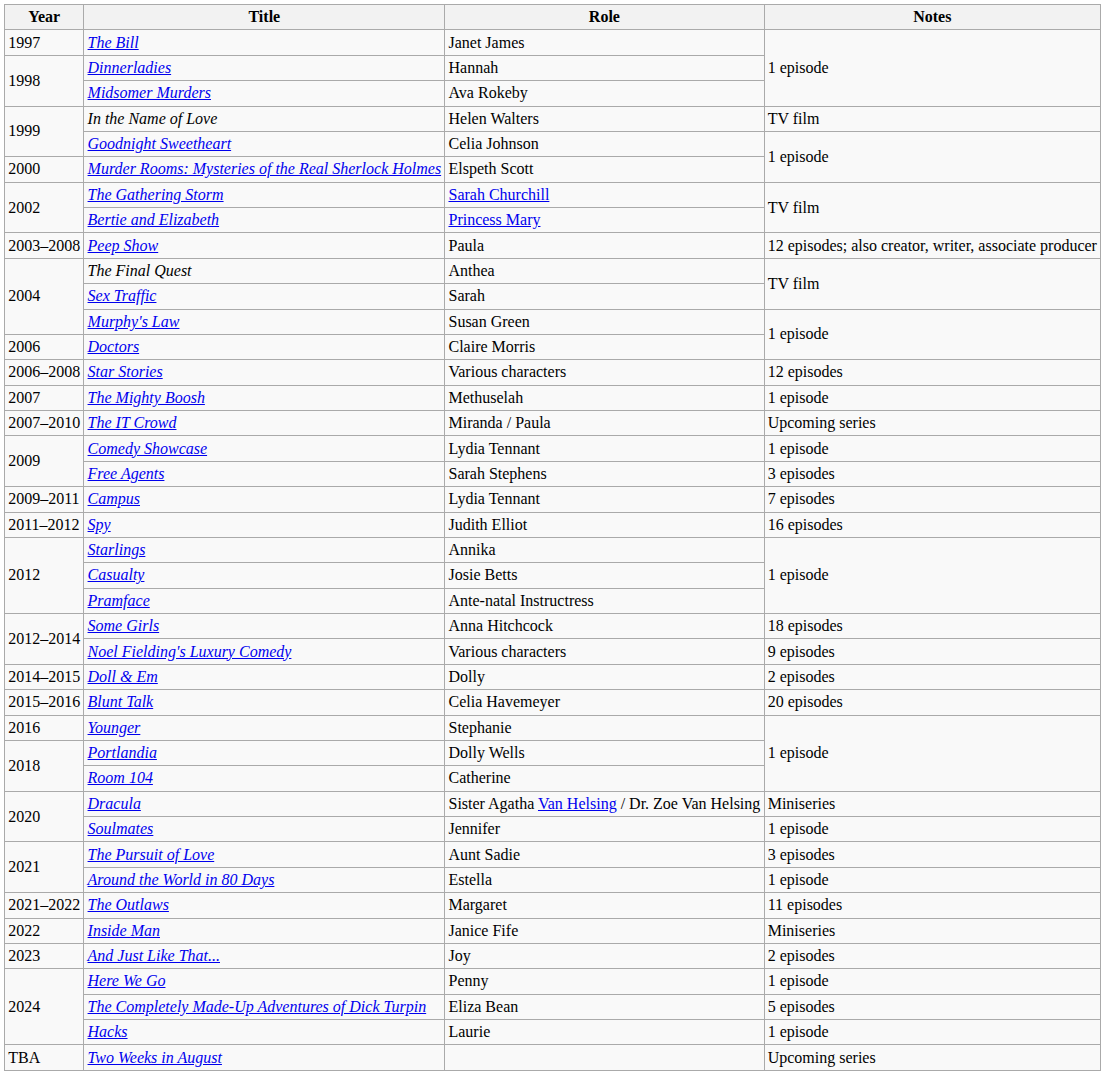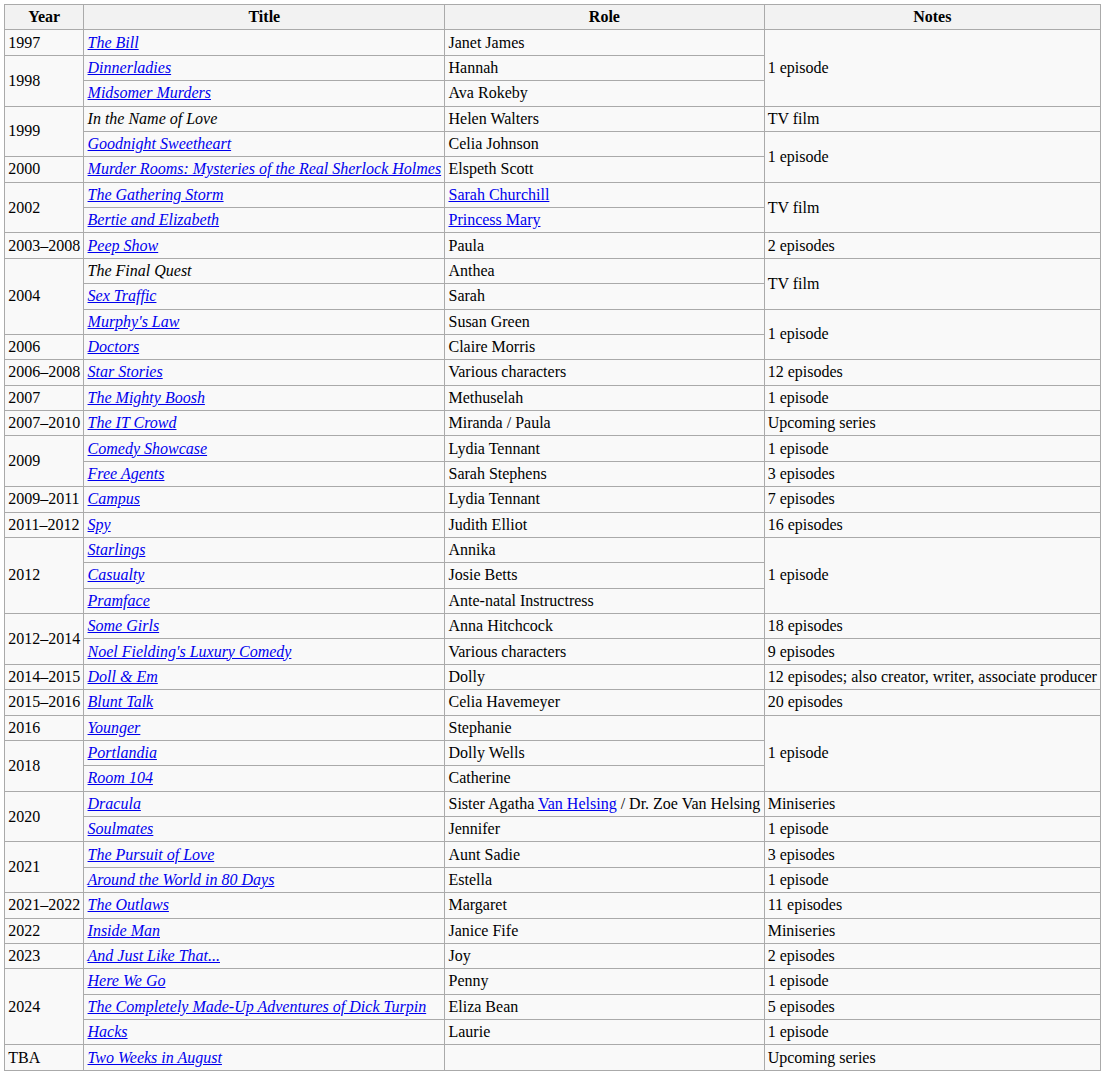 <table class="wikitable sortable">
 <tr>
 <th>Year</th>
 <th>Title</th>
 <th>Role</th>
 <th>Notes</th>
 </tr>
 <tr>
 <td>1997</td>
 <td><em><a href='#'>The Bill</a></em></td>
 <td>Janet James</td>
 <td rowspan="3">1 episode</td>
 </tr>
 <tr>
 <td rowspan="2">1998</td>
 <td><em><a href='#'>Dinnerladies</a></em></td>
 <td>Hannah</td>
 </tr>
 <tr>
 <td><em><a href='#'>Midsomer Murders</a></em></td>
 <td>Ava Rokeby</td>
 </tr>
 <tr>
 <td rowspan="2">1999</td>
 <td><em>In the Name of Love</em></td>
 <td>Helen Walters</td>
 <td>TV film</td>
 </tr>
 <tr>
 <td><em><a href='#'>Goodnight Sweetheart</a></em></td>
 <td>Celia Johnson</td>
 <td rowspan="2">1 episode</td>
 </tr>
 <tr>
 <td>2000</td>
 <td><em><a href='#'>Murder Rooms: Mysteries of the Real Sherlock Holmes</a></em></td>
 <td>Elspeth Scott</td>
 </tr>
 <tr>
 <td rowspan="2">2002</td>
 <td><em><a href='#'>The Gathering Storm</a></em></td>
 <td><a href='#'>Sarah Churchill</a></td>
 <td rowspan="2">TV film</td>
 </tr>
 <tr>
 <td><em><a href='#'>Bertie and Elizabeth</a></em></td>
 <td><a href='#'>Princess Mary</a></td>
 </tr>
 <tr>
 <td>2003–2008</td>
 <td><em><a href='#'>Peep Show</a></em></td>
 <td>Paula</td>
-<td>12 episodes; also creator, writer, associate producer</td>
+<td>2 episodes</td>
 </tr>
 <tr>
 <td rowspan="3">2004</td>
 <td><em>The Final Quest</em></td>
 <td>Anthea</td>
 <td rowspan="2">TV film</td>
 </tr>
 <tr>
 <td><em><a href='#'>Sex Traffic</a></em></td>
 <td>Sarah</td>
 </tr>
 <tr>
 <td><em><a href='#'>Murphy's Law</a></em></td>
 <td>Susan Green</td>
 <td rowspan="2">1 episode</td>
 </tr>
 <tr>
 <td>2006</td>
 <td><em><a href='#'>Doctors</a></em></td>
 <td>Claire Morris</td>
 </tr>
 <tr>
 <td>2006–2008</td>
 <td><em><a href='#'>Star Stories</a></em></td>
 <td>Various characters</td>
 <td>12 episodes</td>
 </tr>
 <tr>
 <td>2007</td>
 <td><em><a href='#'>The Mighty Boosh</a></em></td>
 <td>Methuselah</td>
 <td>1 episode</td>
 </tr>
 <tr>
 <td>2007–2010</td>
 <td><em><a href='#'>The IT Crowd</a></em></td>
 <td>Miranda / Paula</td>
 <td>Upcoming series</td>
 </tr>
 <tr>
 <td rowspan="2">2009</td>
 <td><em><a href='#'>Comedy Showcase</a></em></td>
 <td>Lydia Tennant</td>
 <td>1 episode</td>
 </tr>
 <tr>
 <td><em><a href='#'>Free Agents</a></em></td>
 <td>Sarah Stephens</td>
 <td>3 episodes</td>
 </tr>
 <tr>
 <td>2009–2011</td>
 <td><em><a href='#'>Campus</a></em></td>
 <td>Lydia Tennant</td>
 <td>7 episodes</td>
 </tr>
 <tr>
 <td>2011–2012</td>
 <td><em><a href='#'>Spy</a></em></td>
 <td>Judith Elliot</td>
 <td>16 episodes</td>
 </tr>
 <tr>
 <td rowspan="3">2012</td>
 <td><em><a href='#'>Starlings</a></em></td>
 <td>Annika</td>
 <td rowspan="3">1 episode</td>
 </tr>
 <tr>
 <td><em><a href='#'>Casualty</a></em></td>
 <td>Josie Betts</td>
 </tr>
 <tr>
 <td><em><a href='#'>Pramface</a></em></td>
 <td>Ante-natal Instructress</td>
 </tr>
 <tr>
 <td rowspan="2">2012–2014</td>
 <td><em><a href='#'>Some Girls</a></em></td>
 <td>Anna Hitchcock</td>
 <td>18 episodes</td>
 </tr>
 <tr>
 <td><em><a href='#'>Noel Fielding's Luxury Comedy</a></em></td>
 <td>Various characters</td>
 <td>9 episodes</td>
 </tr>
 <tr>
 <td>2014–2015</td>
 <td><em><a href='#'>Doll & Em</a></em></td>
 <td>Dolly</td>
-<td>2 episodes</td>
+<td>12 episodes; also creator, writer, associate producer</td>
 </tr>
 <tr>
 <td>2015–2016</td>
 <td><em><a href='#'>Blunt Talk</a></em></td>
 <td>Celia Havemeyer</td>
 <td>20 episodes</td>
 </tr>
 <tr>
 <td>2016</td>
 <td><em><a href='#'>Younger</a></em></td>
 <td>Stephanie</td>
 <td rowspan="3">1 episode</td>
 </tr>
 <tr>
 <td rowspan="2">2018</td>
 <td><em><a href='#'>Portlandia</a></em></td>
 <td>Dolly Wells</td>
 </tr>
 <tr>
 <td><em><a href='#'>Room 104</a></em></td>
 <td>Catherine</td>
 </tr>
 <tr>
 <td rowspan="2">2020</td>
 <td><em><a href='#'>Dracula</a></em></td>
 <td>Sister Agatha <a href='#'>Van Helsing</a> / Dr. Zoe Van Helsing</td>
 <td>Miniseries</td>
 </tr>
 <tr>
 <td><em><a href='#'>Soulmates</a></em></td>
 <td>Jennifer</td>
 <td>1 episode</td>
 </tr>
 <tr>
 <td rowspan="2">2021</td>
 <td><em><a href='#'>The Pursuit of Love</a></em></td>
 <td>Aunt Sadie</td>
 <td>3 episodes</td>
 </tr>
 <tr>
 <td><a href='#'><em>Around the World in 80 Days</em></a></td>
 <td>Estella</td>
 <td>1 episode</td>
 </tr>
 <tr>
 <td>2021–2022</td>
 <td><em><a href='#'>The Outlaws</a></em></td>
 <td>Margaret</td>
 <td>11 episodes</td>
 </tr>
 <tr>
 <td>2022</td>
 <td><em><a href='#'>Inside Man</a></em></td>
 <td>Janice Fife</td>
 <td>Miniseries</td>
 </tr>
 <tr>
 <td>2023</td>
 <td><em><a href='#'>And Just Like That...</a></em></td>
 <td>Joy</td>
 <td>2 episodes</td>
 </tr>
 <tr>
 <td rowspan="3">2024</td>
 <td><em><a href='#'>Here We Go</a></em></td>
 <td>Penny</td>
 <td>1 episode</td>
 </tr>
 <tr>
 <td><em><a href='#'>The Completely Made-Up Adventures of Dick Turpin</a></em></td>
 <td>Eliza Bean</td>
 <td>5 episodes</td>
 </tr>
 <tr>
 <td><em><a href='#'>Hacks</a></em></td>
 <td>Laurie</td>
 <td>1 episode</td>
 </tr>
 <tr>
 <td>TBA</td>
 <td><em><a href='#'>Two Weeks in August</a></em></td>
 <td></td>
 <td>Upcoming series</td>
 </tr>
 </table>
